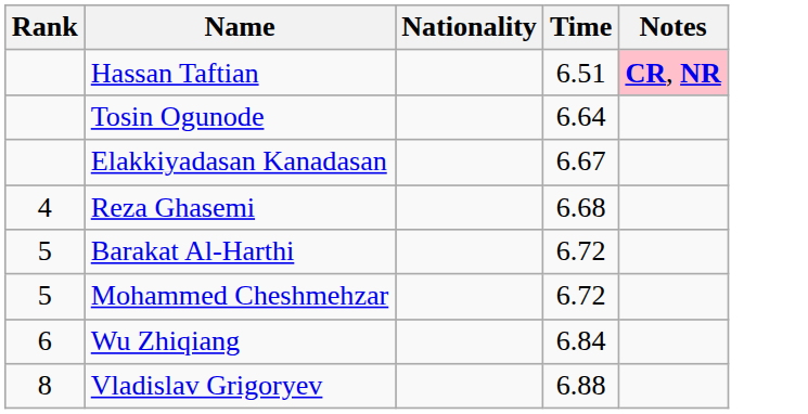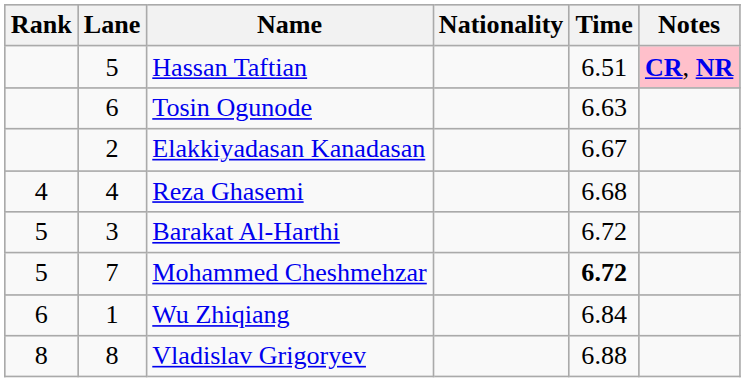 <table class="wikitable sortable" style="text-align:center">
 <tr>
 <th>Rank</th>
+<th>Lane</th>
 <th>Name</th>
 <th>Nationality</th>
 <th>Time</th>
 <th>Notes</th>
 </tr>
 <tr>
 <td></td>
+<td>5</td>
 <td align=left><a href='#'>Hassan Taftian</a></td>
 <td align=left></td>
 <td>6.51</td>
 <td style="background: pink;"><strong><a href='#'>CR</a></strong>, <strong><a href='#'>NR</a></strong></td>
 </tr>
 <tr>
 <td></td>
+<td>6</td>
 <td align=left><a href='#'>Tosin Ogunode</a></td>
 <td align=left></td>
-<td>6.64</td>
+<td>6.63</td>
 <td></td>
 </tr>
 <tr>
 <td></td>
+<td>2</td>
 <td align=left><a href='#'>Elakkiyadasan Kanadasan</a></td>
 <td align=left></td>
 <td>6.67</td>
 <td></td>
 </tr>
 <tr>
+<td>4</td>
 <td>4</td>
 <td align=left><a href='#'>Reza Ghasemi</a></td>
 <td align=left></td>
 <td>6.68</td>
 <td></td>
 </tr>
 <tr>
 <td>5</td>
+<td>3</td>
 <td align=left><a href='#'>Barakat Al-Harthi</a></td>
 <td align=left></td>
 <td>6.72</td>
 <td></td>
 </tr>
 <tr>
 <td>5</td>
+<td>7</td>
 <td align=left><a href='#'>Mohammed Cheshmehzar</a></td>
 <td align=left></td>
-<td>6.72</td>
+<td><strong>6.72</strong></td>
 <td></td>
 </tr>
 <tr>
 <td>6</td>
+<td>1</td>
 <td align=left><a href='#'>Wu Zhiqiang</a></td>
 <td align=left></td>
 <td>6.84</td>
 <td></td>
 </tr>
 <tr>
 <td>8</td>
+<td>8</td>
 <td align=left><a href='#'>Vladislav Grigoryev</a></td>
 <td align=left></td>
 <td>6.88</td>
 <td></td>
 </tr>
 </table>
